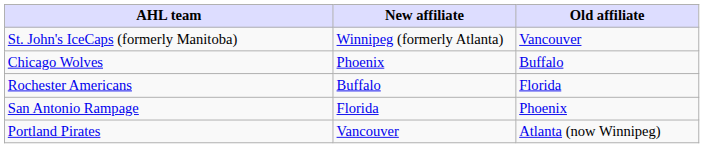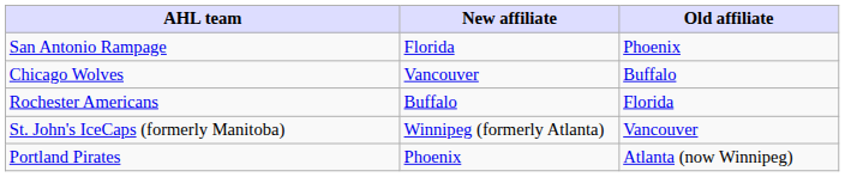 <table class="wikitable">
 <tr>
 <th style="background:#ddf; width:45%;">AHL team</th>
 <th style="background:#ddf; width:25%;">New affiliate</th>
 <th style="background:#ddf; width:25%;">Old affiliate</th>
 </tr>
 <tr>
-<td align=left><a href='#'>St. John's IceCaps</a> (formerly Manitoba)</td>
-<td><a href='#'>Winnipeg</a> (formerly Atlanta)</td>
-<td><a href='#'>Vancouver</a></td>
+<td align=left><a href='#'>San Antonio Rampage</a></td>
+<td><a href='#'>Florida</a></td>
+<td><a href='#'>Phoenix</a></td>
 </tr>
 <tr>
 <td align=left><a href='#'>Chicago Wolves</a></td>
-<td><a href='#'>Phoenix</a></td>
+<td><a href='#'>Vancouver</a></td>
 <td><a href='#'>Buffalo</a></td>
 </tr>
 <tr>
 <td align=left><a href='#'>Rochester Americans</a></td>
 <td><a href='#'>Buffalo</a></td>
 <td><a href='#'>Florida</a></td>
 </tr>
 <tr>
-<td align=left><a href='#'>San Antonio Rampage</a></td>
-<td><a href='#'>Florida</a></td>
-<td><a href='#'>Phoenix</a></td>
+<td align=left><a href='#'>St. John's IceCaps</a> (formerly Manitoba)</td>
+<td><a href='#'>Winnipeg</a> (formerly Atlanta)</td>
+<td><a href='#'>Vancouver</a></td>
 </tr>
 <tr>
 <td align=left><a href='#'>Portland Pirates</a></td>
-<td><a href='#'>Vancouver</a></td>
+<td><a href='#'>Phoenix</a></td>
 <td><a href='#'>Atlanta</a> (now Winnipeg)</td>
 </tr>
 </table>
